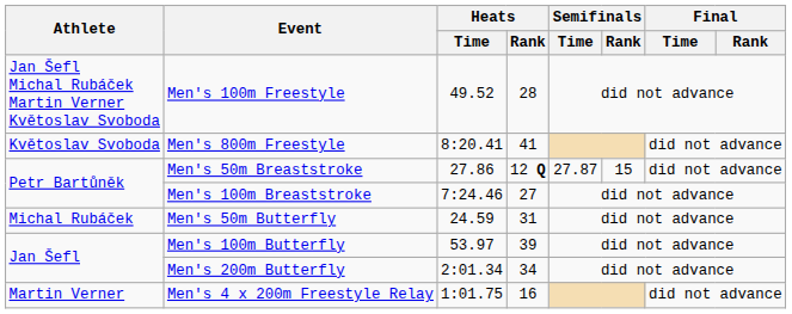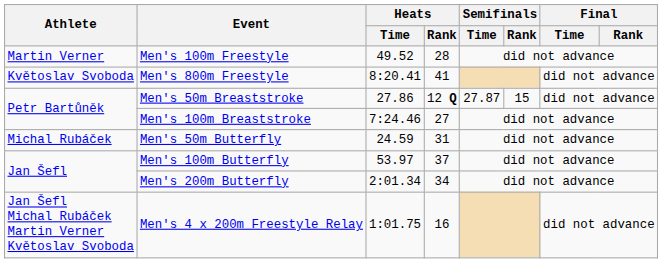 <table class=wikitable style="font-size:90%">
 <tr>
 <th rowspan="2">Athlete</th>
 <th rowspan="2">Event</th>
 <th colspan="2">Heats</th>
 <th colspan="2">Semifinals</th>
 <th colspan="2">Final</th>
 </tr>
 <tr>
 <th>Time</th>
 <th>Rank</th>
 <th>Time</th>
 <th>Rank</th>
 <th>Time</th>
 <th>Rank</th>
 </tr>
 <tr>
-<td rowspan="1"><a href='#'>Jan Šefl</a><br><a href='#'>Michal Rubáček</a><br><a href='#'>Martin Verner</a><br><a href='#'>Květoslav Svoboda</a></td>
+<td rowspan="1"><a href='#'>Martin Verner</a></td>
 <td><a href='#'>Men's 100m Freestyle</a></td>
 <td align=center>49.52</td>
 <td align=center>28</td>
 <td align=center colspan=4>did not advance</td>
 </tr>
 <tr>
 <td rowspan="1"><a href='#'>Květoslav Svoboda</a></td>
 <td><a href='#'>Men's 800m Freestyle</a></td>
 <td align=center>8:20.41</td>
 <td align=center>41</td>
 <td colspan= 2 bgcolor="wheat"></td>
 <td align=center colspan=2>did not advance</td>
 </tr>
 <tr>
 <td rowspan="2"><a href='#'>Petr Bartůněk</a></td>
 <td><a href='#'>Men's 50m Breaststroke</a></td>
 <td align=center>27.86</td>
 <td align=center>12 <strong>Q</strong></td>
 <td align=center>27.87</td>
 <td align=center>15</td>
 <td align=center colspan=2>did not advance</td>
 </tr>
 <tr>
 <td><a href='#'>Men's 100m Breaststroke</a></td>
 <td align=center>7:24.46</td>
 <td align=center>27</td>
 <td align=center colspan=4>did not advance</td>
 </tr>
 <tr>
 <td rowspan="1"><a href='#'>Michal Rubáček</a></td>
 <td><a href='#'>Men's 50m Butterfly</a></td>
 <td align=center>24.59</td>
 <td align=center>31</td>
 <td align=center colspan=4>did not advance</td>
 </tr>
 <tr>
 <td rowspan="2"><a href='#'>Jan Šefl</a></td>
 <td><a href='#'>Men's 100m Butterfly</a></td>
 <td align=center>53.97</td>
-<td align=center>39</td>
+<td align=center>37</td>
 <td align=center colspan=4>did not advance</td>
 </tr>
 <tr>
 <td><a href='#'>Men's 200m Butterfly</a></td>
 <td align=center>2:01.34</td>
 <td align=center>34</td>
 <td align=center colspan=4>did not advance</td>
 </tr>
 <tr>
-<td rowspan="1"><a href='#'>Martin Verner</a></td>
+<td rowspan="1"><a href='#'>Jan Šefl</a><br><a href='#'>Michal Rubáček</a><br><a href='#'>Martin Verner</a><br><a href='#'>Květoslav Svoboda</a></td>
 <td><a href='#'>Men's 4 x 200m Freestyle Relay</a></td>
 <td align=center>1:01.75</td>
 <td align=center>16</td>
 <td colspan= 2 bgcolor="wheat"></td>
 <td align=center colspan=2>did not advance</td>
 </tr>
 </table>
